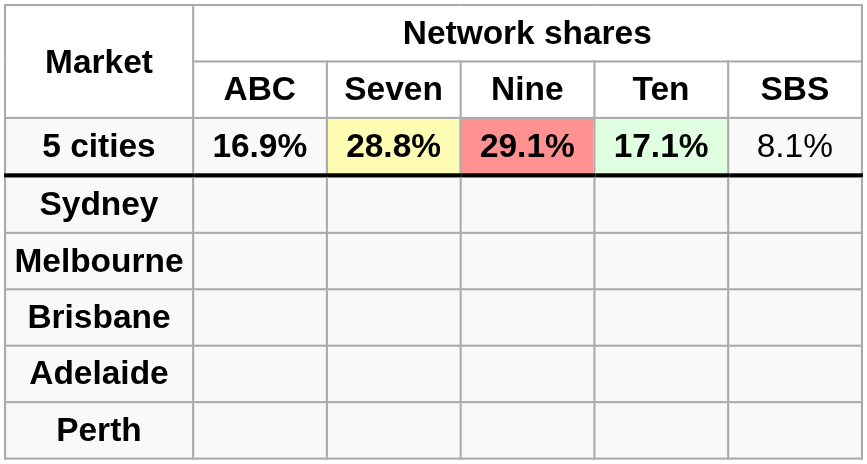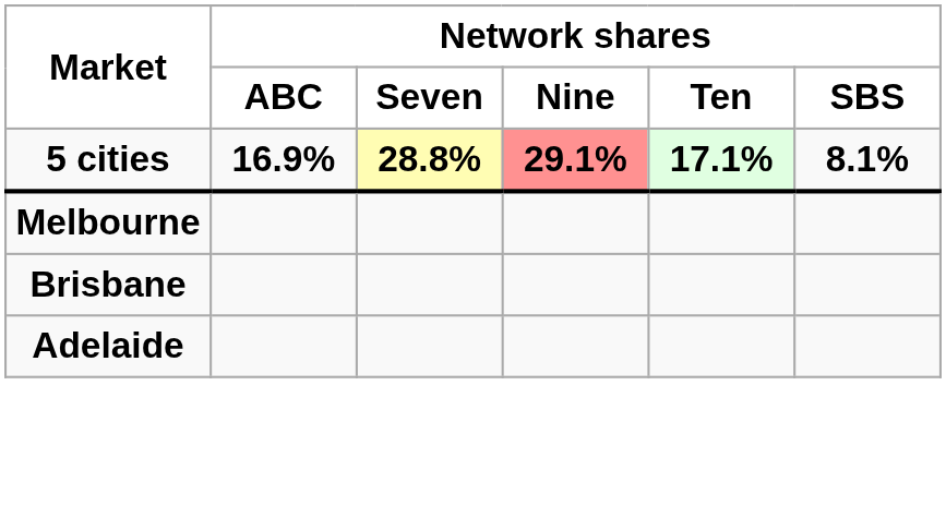 <table border="1" cellpadding="4" cellspacing="0" style="border:1px solid #aaa; border-collapse:collapse">
 <tr bgcolor="white" align="center">
 <th rowspan=2>Market</th>
 <th colspan=5>Network shares</th>
 </tr>
 <tr bgcolor="white" align="center">
 <td width=55><strong>ABC</strong></td>
 <td width=55><strong>Seven</strong></td>
 <td width=55><strong>Nine</strong></td>
 <td width=55><strong>Ten</strong></td>
 <td width=55><strong>SBS</strong></td>
 </tr>
 <tr align=center bgcolor="#f9f9f9">
 <th style="text-align:center;border-bottom: solid 2px;">5 cities</th>
 <td style="text-align:center;border-bottom: solid 2px;"><strong>16.9%</strong></td>
 <th style="background-color: #fffdb3; text-align:center;border-bottom: solid 2px;">28.8%</th>
 <th style="background-color: #ff9191; text-align:center;border-bottom: solid 2px;">29.1%</th>
 <th style="background-color: #e0ffe1; text-align:center;border-bottom: solid 2px;">17.1%</th>
-<td style="text-align:center;border-bottom: solid 2px;">8.1%</td>
-</tr>
-<tr align=center bgcolor="#f9f9f9">
-<th>Sydney</th>
-<td align="center"></td>
-<td></td>
-<td></td>
-<td></td>
-<td align="center"></td>
+<td style="text-align:center;border-bottom: solid 2px;"><strong>8.1%</strong></td>
 </tr>
 <tr align=center bgcolor="#f9f9f9">
 <th>Melbourne</th>
 <td align="center"></td>
 <td></td>
 <td></td>
 <td></td>
 <td align="center"></td>
 </tr>
 <tr align=center bgcolor="#f9f9f9">
 <th>Brisbane</th>
 <td align="center"></td>
 <td></td>
 <td></td>
 <td></td>
 <td align="center"></td>
 </tr>
 <tr align=center bgcolor="#f9f9f9">
 <th>Adelaide</th>
 <td align="center"></td>
 <td></td>
 <td></td>
 <td></td>
 <td align="center"></td>
 </tr>
-<tr align=center bgcolor="#f9f9f9">
-<th>Perth</th>
-<td align="center"></td>
-<td></td>
-<td></td>
-<td></td>
-<td align="center"></td>
-</tr>
 </table>
